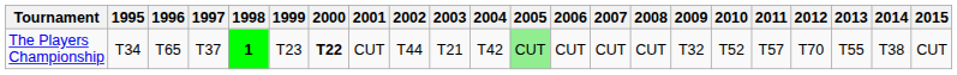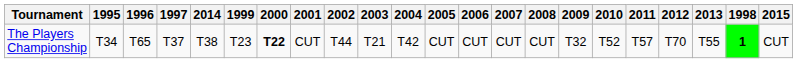 <table class="wikitable" style="font-size:95%;text-align:center;">
 <tr>
 <th>Tournament</th>
 <th>1995</th>
 <th>1996</th>
 <th>1997</th>
-<th>1998</th>
+<th>2014</th>
 <th>1999</th>
 <th>2000</th>
 <th>2001</th>
 <th>2002</th>
 <th>2003</th>
 <th>2004</th>
 <th>2005</th>
 <th>2006</th>
 <th>2007</th>
 <th>2008</th>
 <th>2009</th>
 <th>2010</th>
 <th>2011</th>
 <th>2012</th>
 <th>2013</th>
-<th>2014</th>
+<th>1998</th>
 <th>2015</th>
 </tr>
 <tr>
 <td align=left><a href='#'>The Players Championship</a></td>
 <td>T34</td>
 <td>T65</td>
 <td>T37</td>
-<td style="background:lime;"><strong>1</strong></td>
+<td>T38</td>
 <td>T23</td>
 <td><strong>T22</strong></td>
 <td>CUT</td>
 <td>T44</td>
 <td>T21</td>
 <td>T42</td>
-<td style="background: lightgreen;">CUT</td>
+<td>CUT</td>
 <td>CUT</td>
 <td>CUT</td>
 <td>CUT</td>
 <td>T32</td>
 <td>T52</td>
 <td>T57</td>
 <td>T70</td>
 <td>T55</td>
-<td>T38</td>
+<td style="background:lime;"><strong>1</strong></td>
 <td>CUT</td>
 </tr>
 </table>
